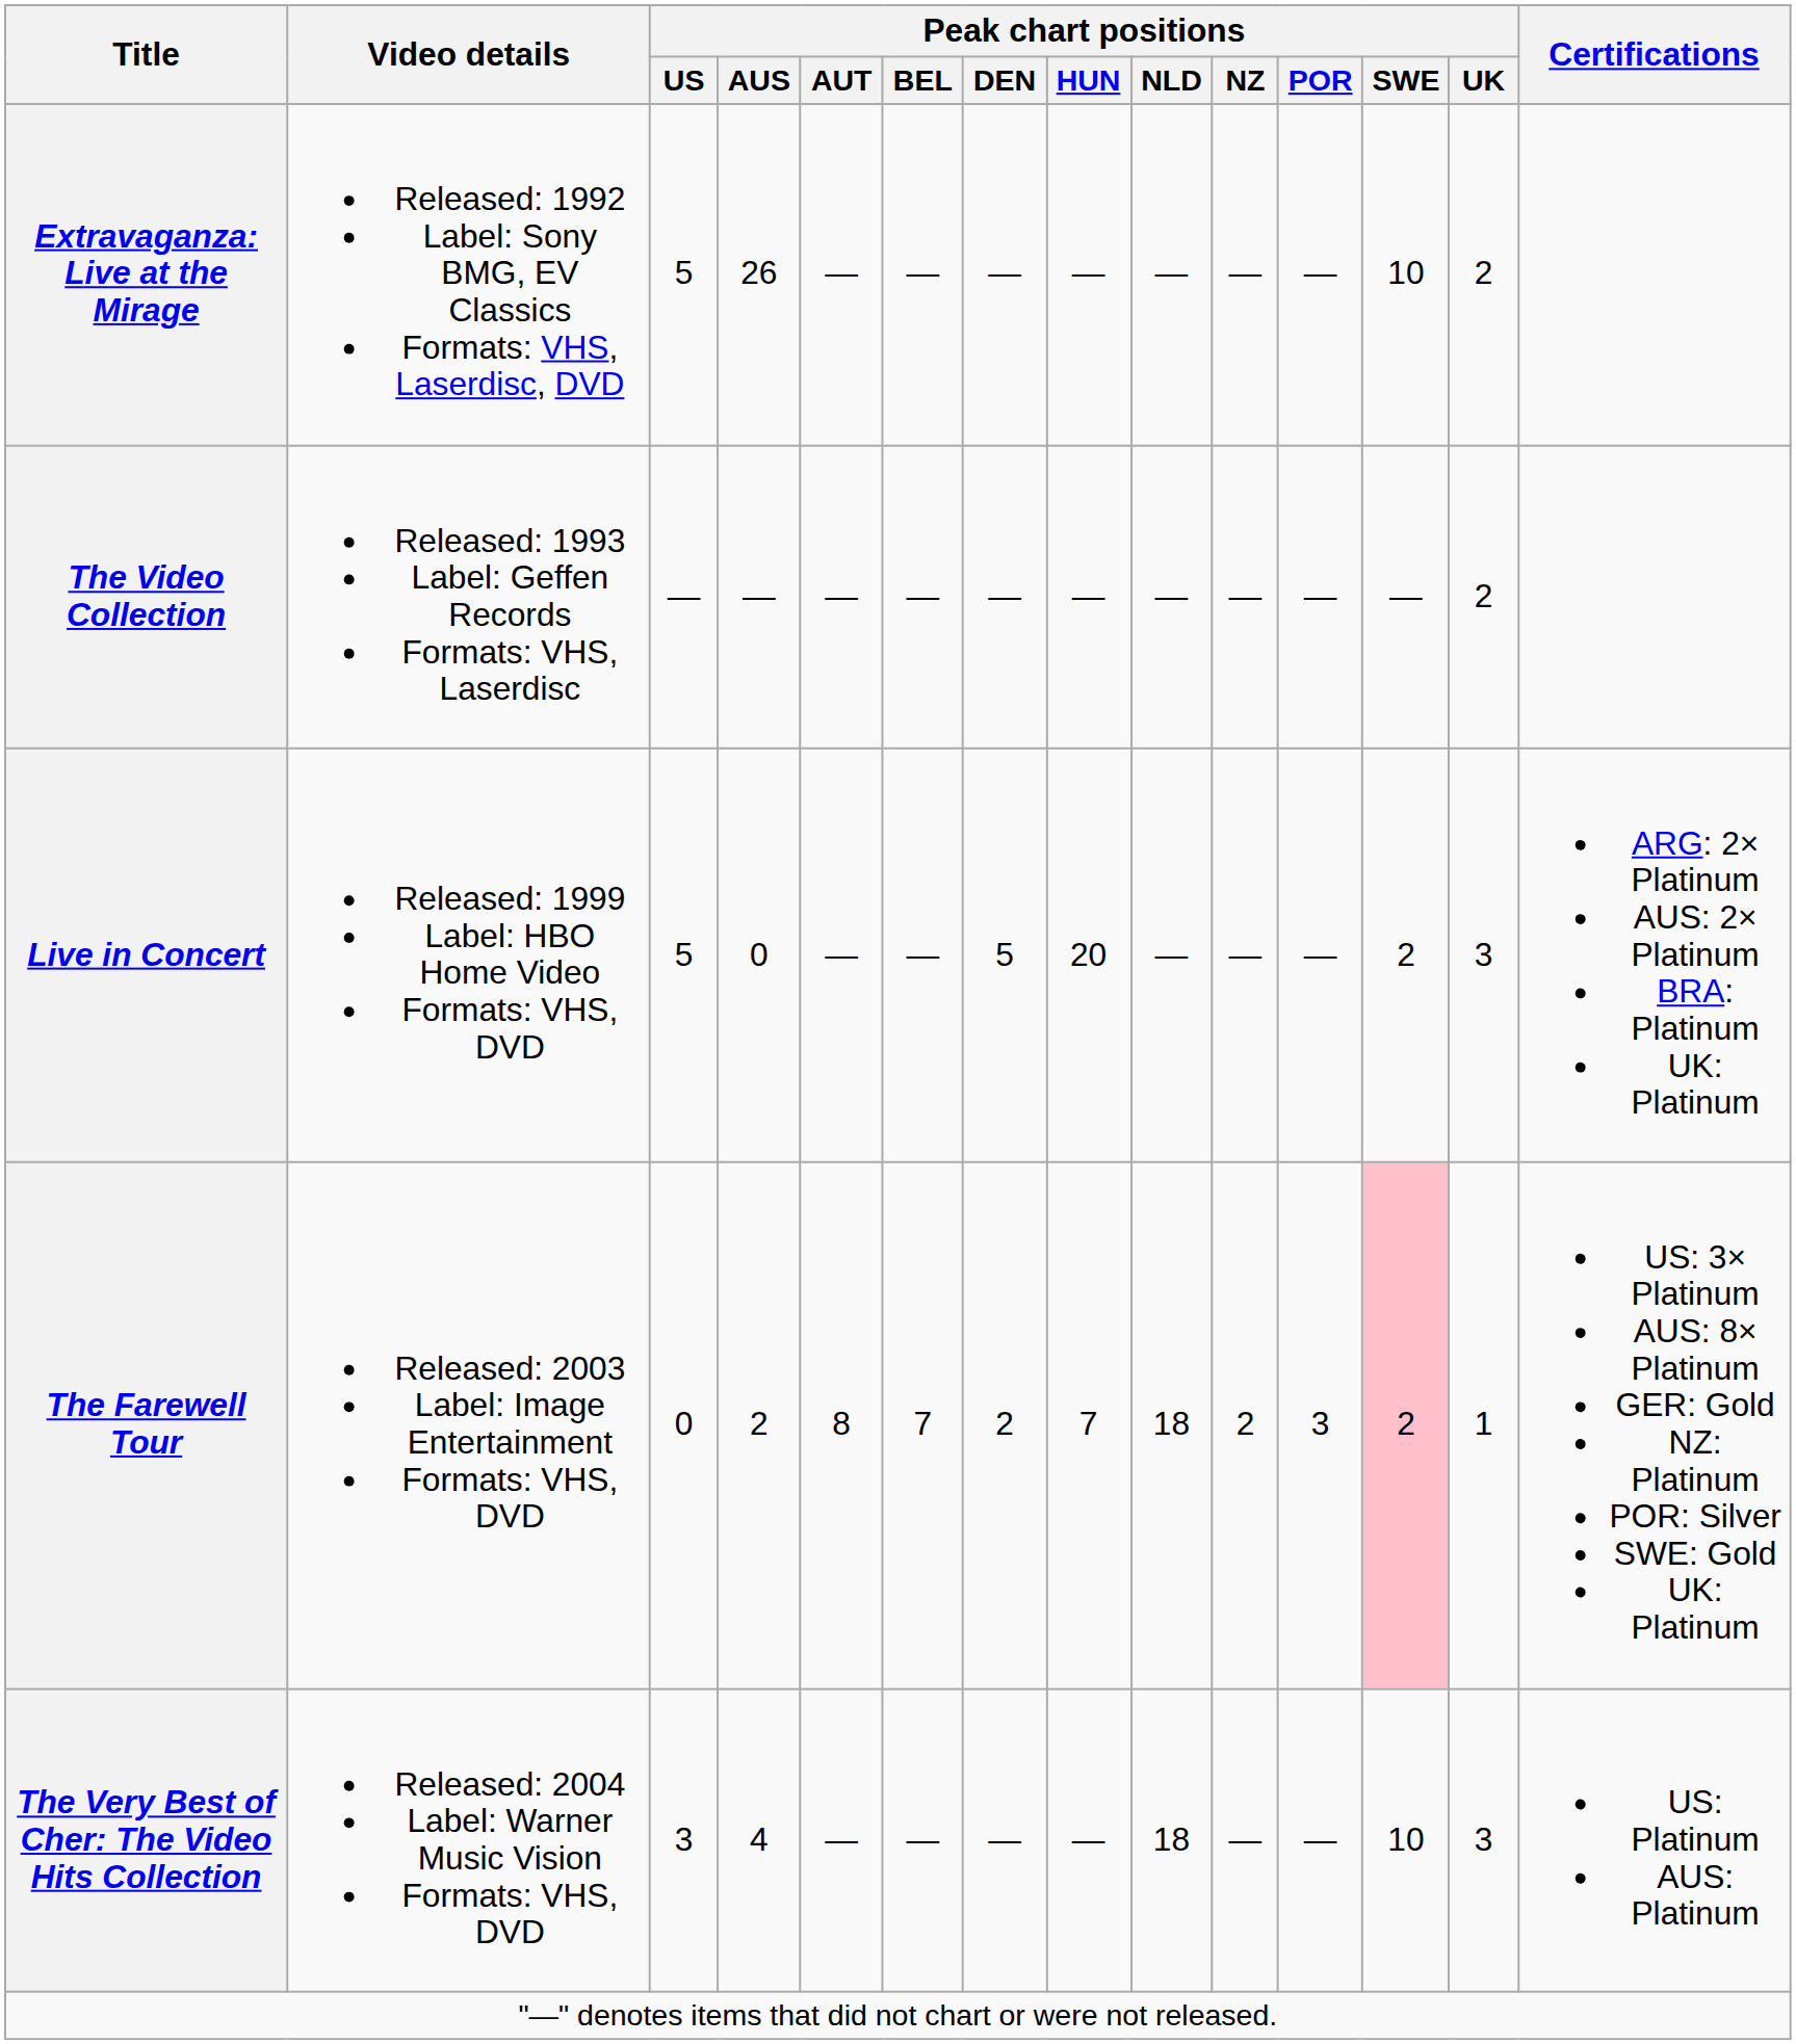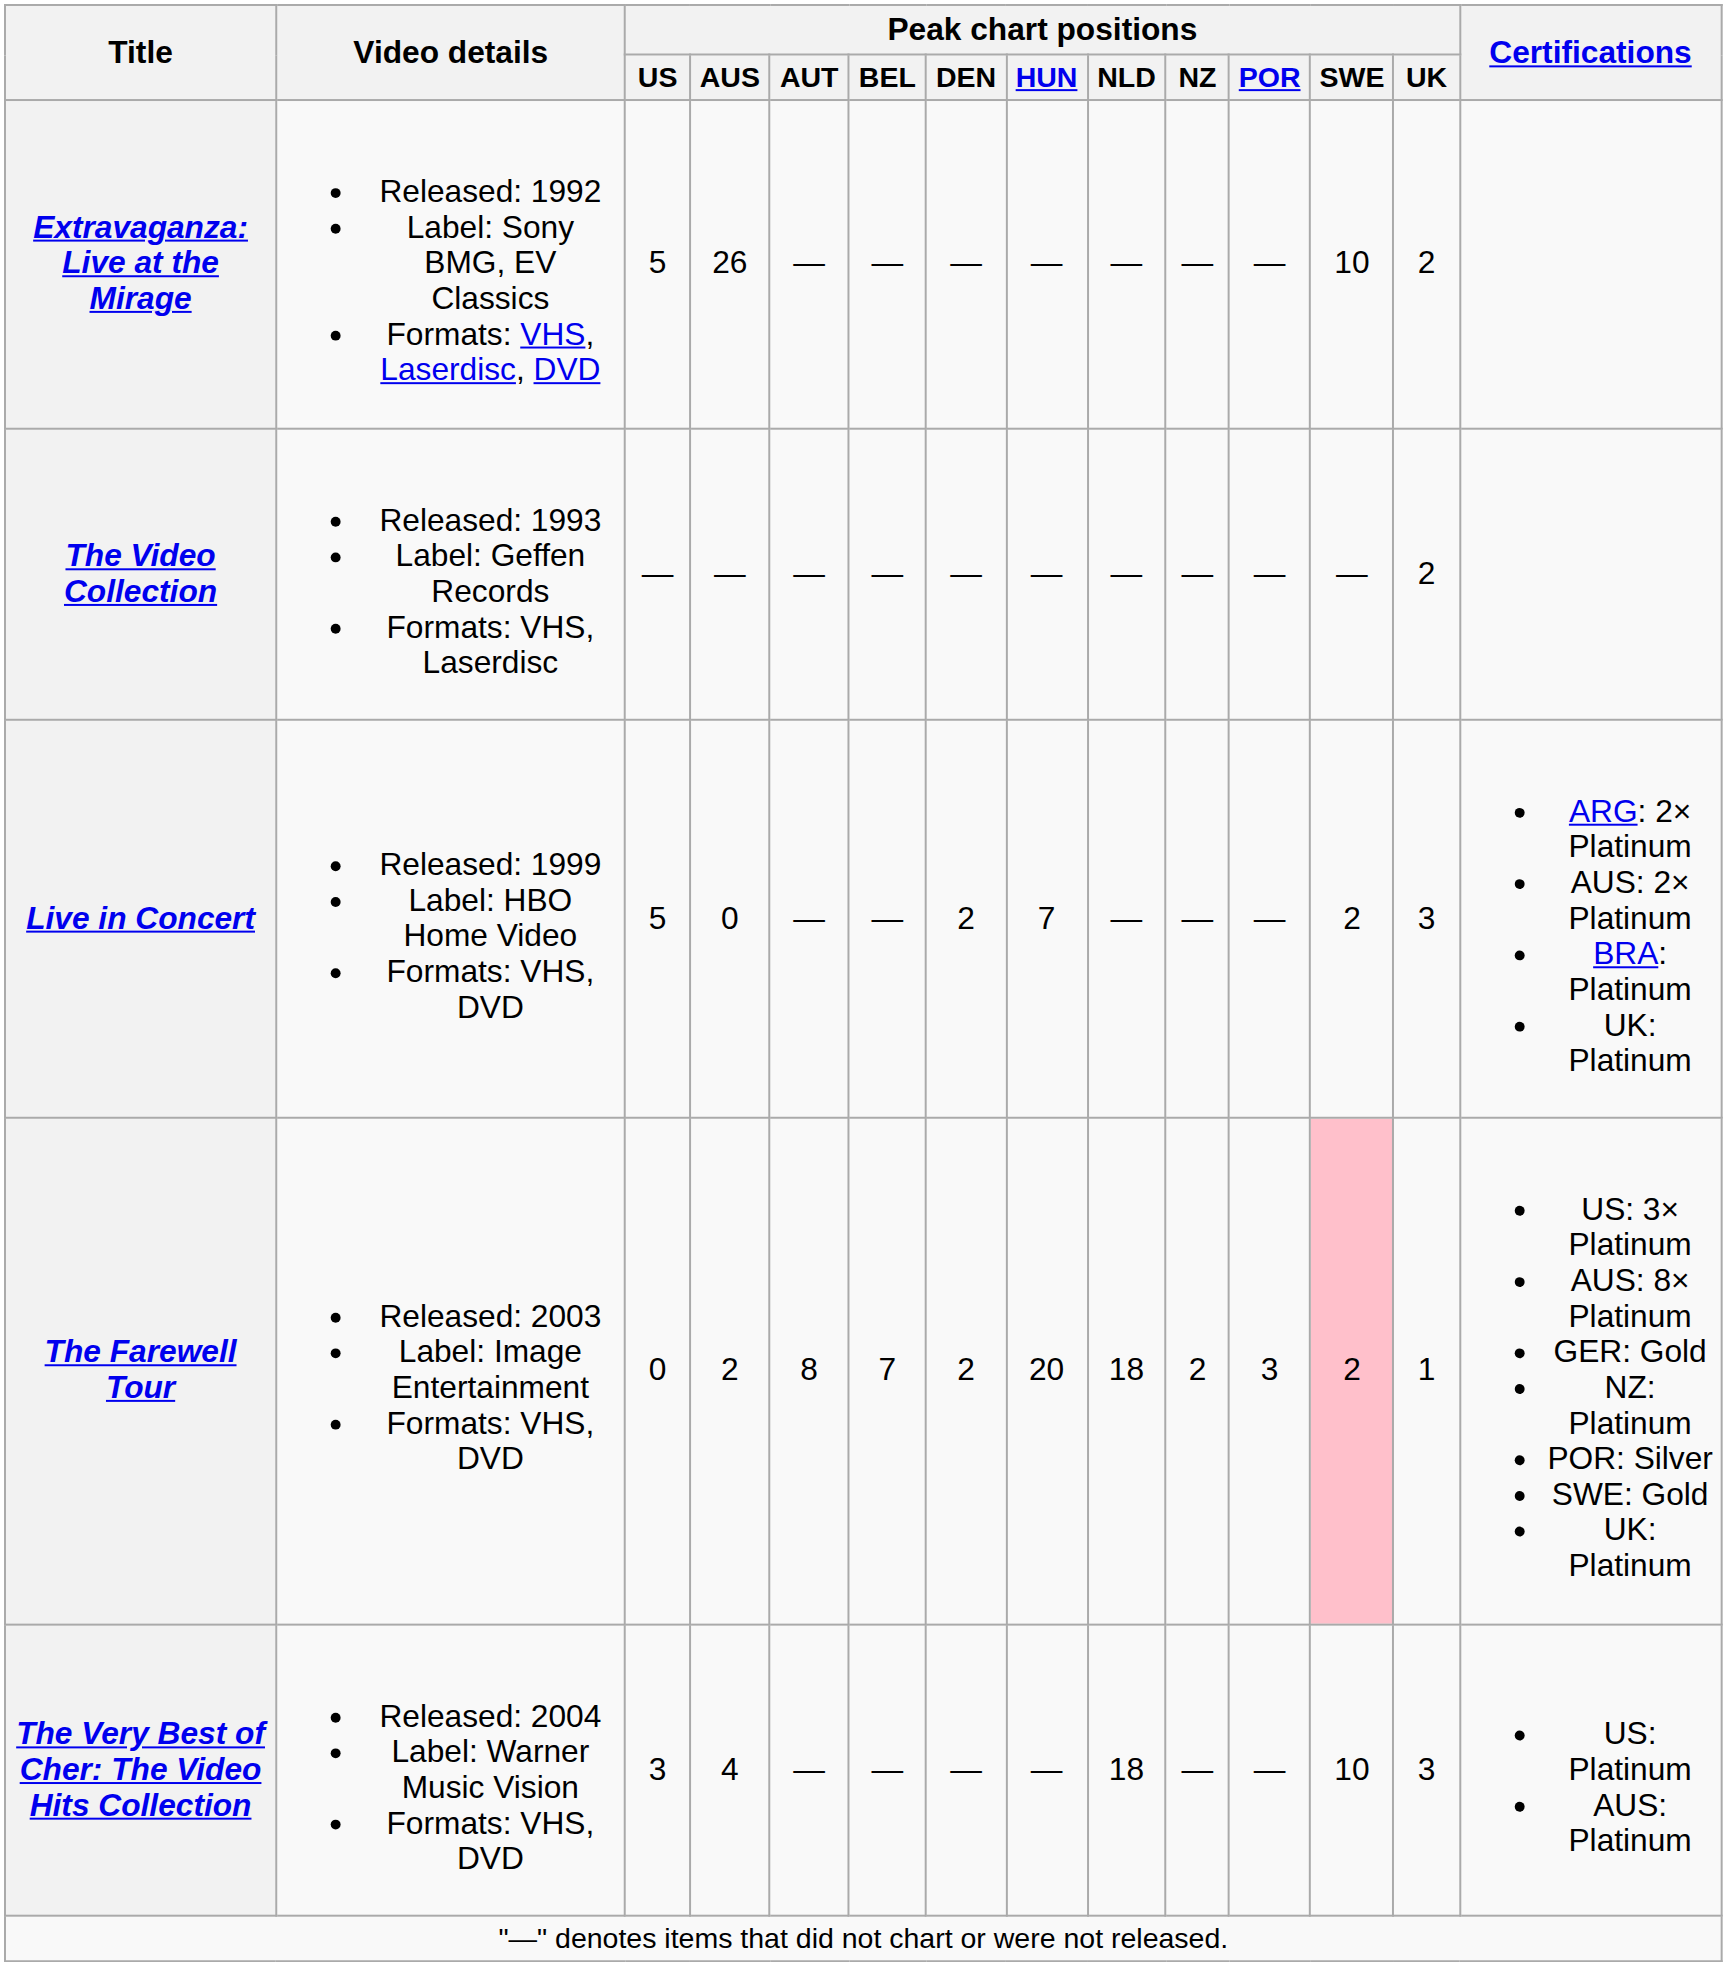 <table class="wikitable plainrowheaders" style="text-align:center;">
 <tr>
 <th scope="col" rowspan="2" style="width:12em;">Title</th>
 <th scope="col" rowspan="2" style="width:16em;">Video details</th>
 <th scope="col" colspan="11">Peak chart positions</th>
 <th scope="col" rowspan="2" style="width:12em;"><a href='#'>Certifications</a></th>
 </tr>
 <tr>
 <th scope="col" style="width:3em;font-size:90%;">US<br></th>
 <th scope="col" style="width:3em;font-size:90%;">AUS<br></th>
 <th scope="col" style="width:3em;font-size:90%;">AUT<br></th>
 <th scope="col" style="width:3em;font-size:90%;">BEL<br></th>
 <th scope="col" style="width:3em;font-size:90%;">DEN<br></th>
 <th scope="col" style="width:3em;font-size:90%;"><a href='#'>HUN</a><br></th>
 <th scope="col" style="width:3em;font-size:90%;">NLD<br></th>
 <th scope="col" style="width:3em;font-size:90%;">NZ<br></th>
 <th scope="col" style="width:3em;font-size:90%;"><a href='#'>POR</a><br></th>
 <th scope="col" style="width:3em;font-size:90%;">SWE<br></th>
 <th scope="col" style="width:3em;font-size:90%;">UK<br></th>
 </tr>
 <tr>
 <th scope="row"><em><a href='#'>Extravaganza: Live at the Mirage</a></em></th>
 <td><br><ul><li>Released: 1992</li><li>Label: Sony BMG, EV Classics</li><li>Formats: <a href='#'>VHS</a>, <a href='#'>Laserdisc</a>, <a href='#'>DVD</a></li></ul></td>
 <td>5</td>
 <td>26</td>
 <td>—</td>
 <td>—</td>
 <td>—</td>
 <td>—</td>
 <td>—</td>
 <td>—</td>
 <td>—</td>
 <td>10</td>
 <td>2</td>
 <td></td>
 </tr>
 <tr>
 <th scope="row"><em><a href='#'>The Video Collection</a></em></th>
 <td><br><ul><li>Released: 1993</li><li>Label: Geffen Records</li><li>Formats: VHS, Laserdisc</li></ul></td>
 <td>—</td>
 <td>—</td>
 <td>—</td>
 <td>—</td>
 <td>—</td>
 <td>—</td>
 <td>—</td>
 <td>—</td>
 <td>—</td>
 <td>—</td>
 <td>2</td>
 <td></td>
 </tr>
 <tr>
 <th scope="row"><em><a href='#'>Live in Concert</a></em></th>
 <td><br><ul><li>Released: 1999</li><li>Label: HBO Home Video</li><li>Formats: VHS, DVD</li></ul></td>
 <td>5</td>
 <td>0</td>
 <td>—</td>
 <td>—</td>
-<td>5</td>
-<td>20</td>
+<td>2</td>
+<td>7</td>
 <td>—</td>
 <td>—</td>
 <td>—</td>
 <td>2</td>
 <td>3</td>
 <td><br><ul><li><a href='#'>ARG</a>: 2× Platinum</li><li>AUS: 2× Platinum</li><li><a href='#'>BRA</a>: Platinum</li><li>UK: Platinum</li></ul></td>
 </tr>
 <tr>
 <th scope="row"><em><a href='#'>The Farewell Tour</a></em></th>
 <td><br><ul><li>Released: 2003</li><li>Label: Image Entertainment</li><li>Formats: VHS, DVD</li></ul></td>
 <td>0</td>
 <td>2</td>
 <td>8</td>
 <td>7</td>
 <td>2</td>
-<td>7</td>
+<td>20</td>
 <td>18</td>
 <td>2</td>
 <td>3</td>
 <td style="background: pink;">2</td>
 <td>1</td>
 <td><br><ul><li>US: 3× Platinum</li><li>AUS: 8× Platinum</li><li>GER: Gold</li><li>NZ: Platinum</li><li>POR: Silver</li><li>SWE: Gold</li><li>UK: Platinum</li></ul></td>
 </tr>
 <tr>
 <th scope="row"><em><a href='#'>The Very Best of Cher: The Video Hits Collection</a></em></th>
 <td><br><ul><li>Released: 2004</li><li>Label: Warner Music Vision</li><li>Formats: VHS, DVD</li></ul></td>
 <td>3</td>
 <td>4</td>
 <td>—</td>
 <td>—</td>
 <td>—</td>
 <td>—</td>
 <td>18</td>
 <td>—</td>
 <td>—</td>
 <td>10</td>
 <td>3</td>
 <td><br><ul><li>US: Platinum</li><li>AUS: Platinum</li></ul></td>
 </tr>
 <tr>
 <td colspan="15" style="text-align:center; font-size:90%;">"—" denotes items that did not chart or were not released.</td>
 </tr>
 </table>
